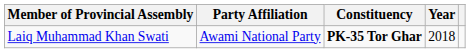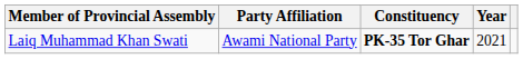 <table class="wikitable sortable">
 <tr>
 <th>Member of Provincial Assembly</th>
 <th>Party Affiliation</th>
 <th>Constituency</th>
 <th>Year</th>
 <th></th>
 </tr>
 <tr>
 <td><a href='#'>Laiq Muhammad Khan Swati</a></td>
 <td><a href='#'>Awami National Party</a></td>
 <td><strong>PK-35 Tor Ghar</strong></td>
-<td>2018</td>
+<td>2021</td>
 <td></td>
 </tr>
 </table>
